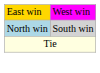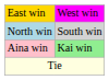 <table class="wikitable" style="text-align:left">
 <tr>
 <td bgcolor=gold>East win</td>
 <td bgcolor=fuchsia>West win</td>
 </tr>
 <tr>
 <td bgcolor=lightblue>North win</td>
 <td bgcolor=lightgrey>South win</td>
 </tr>
 <tr>
+<td bgcolor=pink>Aina win</td>
+<td bgcolor=lightgreen>Kai win</td>
+</tr>
+<tr>
 <td colspan=2 align=center bgcolor=lightyellow>Tie</td>
 </tr>
 </table>
